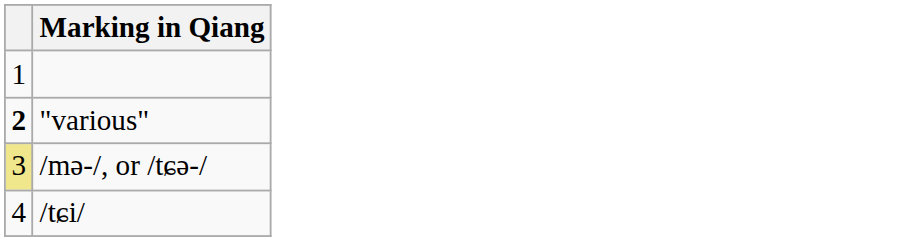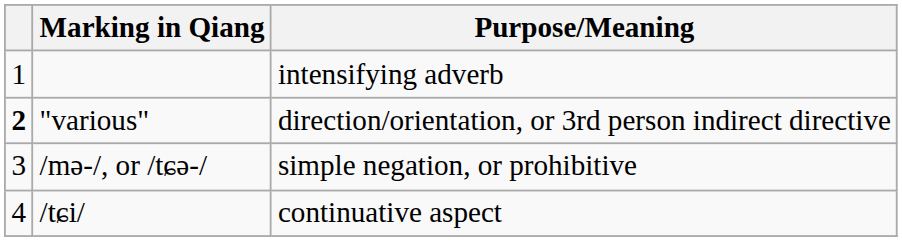 <table class="wikitable">
 <tr>
 <th></th>
 <th>Marking in Qiang</th>
+<th>Purpose/Meaning</th>
 </tr>
 <tr>
 <td>1</td>
 <td></td>
+<td>intensifying adverb</td>
 </tr>
 <tr>
 <td><strong>2</strong></td>
 <td>"various"</td>
+<td>direction/orientation, or 3rd person indirect directive</td>
 </tr>
 <tr>
-<td style="background: khaki;">3</td>
+<td>3</td>
 <td>/mə-/, or /tɕə-/</td>
+<td>simple negation, or prohibitive</td>
 </tr>
 <tr>
 <td>4</td>
 <td>/tɕi/</td>
+<td>continuative aspect</td>
 </tr>
 </table>
